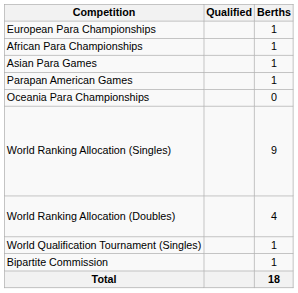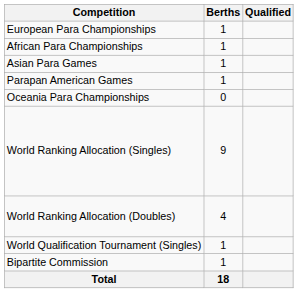 <table class="wikitable">
 <tr>
 <th>Competition</th>
+<th>Berths</th>
 <th>Qualified</th>
-<th>Berths</th>
 </tr>
 <tr>
 <td>European Para Championships</td>
+<td align=center>1</td>
 <td></td>
-<td align=center>1</td>
 </tr>
 <tr>
 <td>African Para Championships</td>
+<td align=center>1</td>
 <td></td>
-<td align=center>1</td>
 </tr>
 <tr>
 <td>Asian Para Games</td>
+<td align=center>1</td>
 <td></td>
-<td align=center>1</td>
 </tr>
 <tr>
 <td>Parapan American Games</td>
+<td align=center>1</td>
 <td></td>
-<td align=center>1</td>
 </tr>
 <tr>
 <td>Oceania Para Championships</td>
+<td align=center>0</td>
 <td></td>
-<td align=center>0</td>
 </tr>
 <tr>
 <td>World Ranking Allocation (Singles)</td>
+<td align=center>9</td>
 <td><br><br><br><br><br><br><br></td>
-<td align=center>9</td>
 </tr>
 <tr>
 <td>World Ranking Allocation (Doubles)</td>
+<td align=center>4</td>
 <td><br><br><br></td>
-<td align=center>4</td>
 </tr>
 <tr>
 <td>World Qualification Tournament (Singles)</td>
+<td align=center>1</td>
 <td></td>
-<td align=center>1</td>
 </tr>
 <tr>
 <td>Bipartite Commission</td>
+<td align=center>1</td>
 <td></td>
-<td align=center>1</td>
 </tr>
 <tr>
 <th>Total</th>
+<th align="center">18</th>
 <th></th>
-<th align="center">18</th>
 </tr>
 </table>
